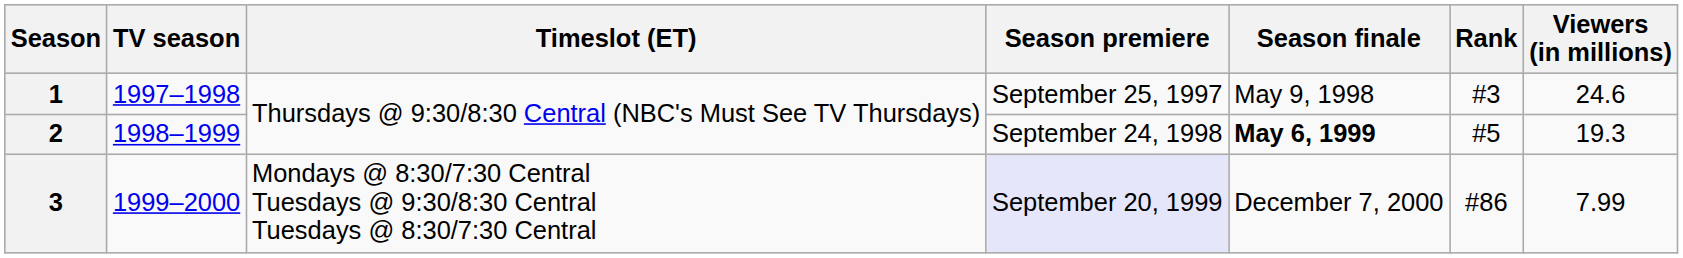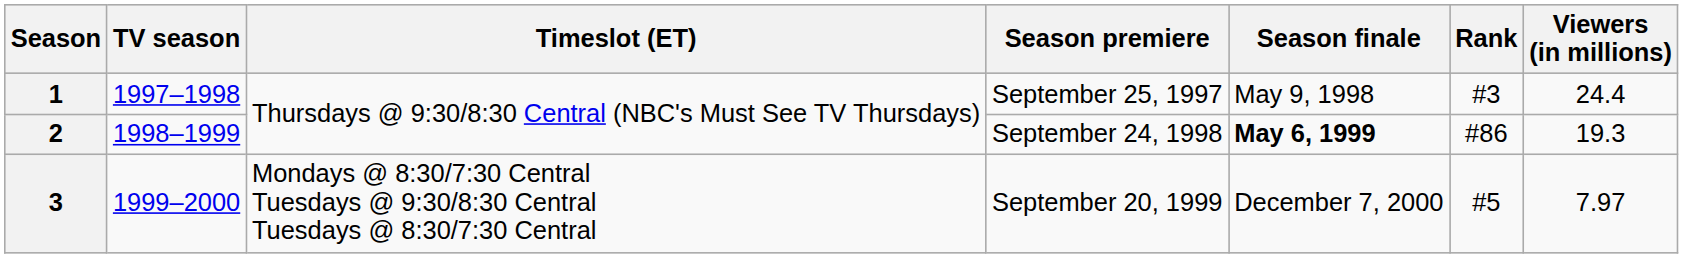 <table class="wikitable">
 <tr>
 <th>Season</th>
 <th>TV season</th>
 <th>Timeslot (ET)</th>
 <th>Season premiere</th>
 <th>Season finale</th>
 <th>Rank</th>
 <th>Viewers<br>(in millions)</th>
 </tr>
 <tr>
 <th>1</th>
 <td><a href='#'>1997–1998</a></td>
 <td rowspan="2">Thursdays @ 9:30/8:30 <a href='#'>Central</a> (NBC's Must See TV Thursdays)</td>
 <td>September 25, 1997</td>
 <td>May 9, 1998</td>
 <td style="text-align:center">#3</td>
-<td style="text-align:center">24.6</td>
+<td style="text-align:center">24.4</td>
 </tr>
 <tr>
 <th>2</th>
 <td><a href='#'>1998–1999</a></td>
 <td>September 24, 1998</td>
 <td><strong>May 6, 1999</strong></td>
-<td style="text-align:center">#5</td>
+<td style="text-align:center">#86</td>
 <td style="text-align:center">19.3</td>
 </tr>
 <tr>
 <th>3</th>
 <td><a href='#'>1999–2000</a></td>
 <td>Mondays @ 8:30/7:30 Central<br>Tuesdays @ 9:30/8:30 Central<br>Tuesdays @ 8:30/7:30 Central</td>
-<td style="background: lavender;">September 20, 1999</td>
+<td>September 20, 1999</td>
 <td>December 7, 2000</td>
-<td style="text-align:center">#86</td>
-<td style="text-align:center">7.99</td>
+<td style="text-align:center">#5</td>
+<td style="text-align:center">7.97</td>
 </tr>
 </table>
